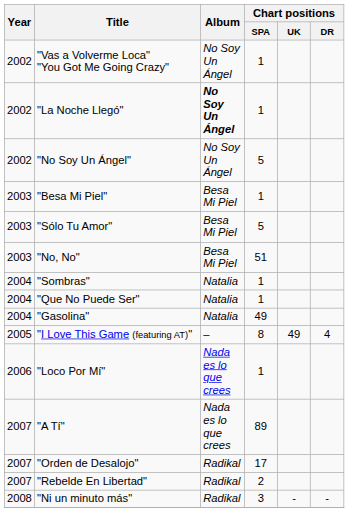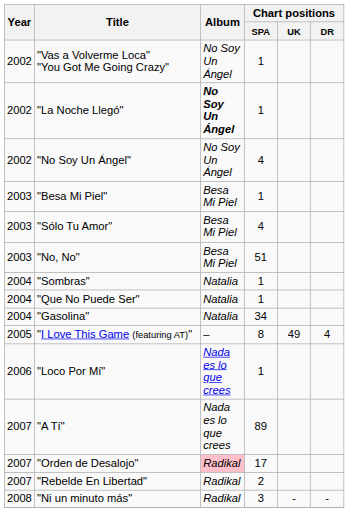 <table class="wikitable">
 <tr>
 <th width="28" rowspan="2">Year</th>
 <th width="230" rowspan="2">Title</th>
 <th width="55" rowspan="2">Album</th>
 <th colspan="8">Chart positions</th>
 </tr>
 <tr>
 <th width="40"><small>SPA</small></th>
 <th width="40"><small>UK</small></th>
 <th width="40"><small>DR</small></th>
 </tr>
 <tr>
 <td>2002</td>
 <td>"Vas a Volverme Loca"<br>"You Got Me Going Crazy"</td>
 <td><em>No Soy Un Ángel</em></td>
 <td align="center">1</td>
 <td align="center"></td>
 <td align="center"></td>
 </tr>
 <tr>
 <td>2002</td>
 <td>"La Noche Llegó"</td>
 <td><strong><em>No Soy Un Ángel</em></strong></td>
 <td align="center">1</td>
 <td align="center"></td>
 <td align="center"></td>
 </tr>
 <tr>
 <td>2002</td>
 <td>"No Soy Un Ángel"</td>
 <td><em>No Soy Un Ángel</em></td>
-<td align="center">5</td>
+<td align="center">4</td>
 <td align="center"></td>
 <td align="center"></td>
 </tr>
 <tr>
 <td>2003</td>
 <td>"Besa Mi Piel"</td>
 <td><em>Besa Mi Piel</em></td>
 <td align="center">1</td>
 <td align="center"></td>
 <td align="center"></td>
 </tr>
 <tr>
 <td>2003</td>
 <td>"Sólo Tu Amor"</td>
 <td><em>Besa Mi Piel</em></td>
-<td align="center">5</td>
+<td align="center">4</td>
 <td align="center"></td>
 <td align="center"></td>
 </tr>
 <tr>
 <td>2003</td>
 <td>"No, No"</td>
 <td><em>Besa Mi Piel</em></td>
 <td align="center">51</td>
 <td align="center"></td>
 <td align="center"></td>
 </tr>
 <tr>
 <td>2004</td>
 <td>"Sombras"</td>
 <td><em>Natalia</em></td>
 <td align="center">1</td>
 <td align="center"></td>
 <td align="center"></td>
 </tr>
 <tr>
 <td>2004</td>
 <td>"Que No Puede Ser"</td>
 <td><em>Natalia</em></td>
 <td align="center">1</td>
 <td align="center"></td>
 <td align="center"></td>
 </tr>
 <tr>
 <td>2004</td>
 <td>"Gasolina"</td>
 <td><em>Natalia</em></td>
-<td align="center">49</td>
+<td align="center">34</td>
 <td align="center"></td>
 <td align="center"></td>
 </tr>
 <tr>
 <td>2005</td>
 <td>"<a href='#'>I Love This Game</a> <small>(featuring AT)</small>"</td>
 <td>–</td>
 <td align="center">8</td>
 <td align="center">49</td>
 <td align="center">4</td>
 </tr>
 <tr>
 <td>2006</td>
 <td>"Loco Por Mí"</td>
 <td><em><a href='#'>Nada es lo que crees</a></em></td>
 <td align="center">1</td>
 <td align="center"></td>
 <td align="center"></td>
 </tr>
 <tr>
 <td>2007</td>
 <td>"A Tí"</td>
 <td><em>Nada es lo que crees</em></td>
 <td align="center">89</td>
 <td align="center"></td>
 <td align="center"></td>
 </tr>
 <tr>
 <td>2007</td>
 <td>"Orden de Desalojo"</td>
-<td><em>Radikal</em></td>
+<td style="background: pink;"><em>Radikal</em></td>
 <td align="center">17</td>
 <td align="center"></td>
 <td align="center"></td>
 </tr>
 <tr>
 <td>2007</td>
 <td>"Rebelde En Libertad"</td>
 <td><em>Radikal</em></td>
 <td align="center">2</td>
 <td align="center"></td>
 <td align="center"></td>
 </tr>
 <tr>
 <td>2008</td>
 <td>"Ni un minuto más"</td>
 <td><em>Radikal</em></td>
 <td align="center">3</td>
 <td align="center">-</td>
 <td align="center">-</td>
 </tr>
 <tr>
 </tr>
 </table>
